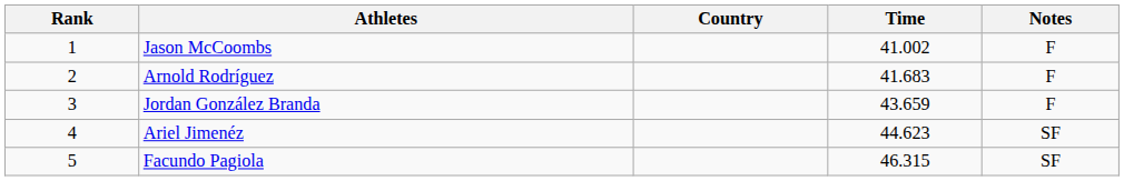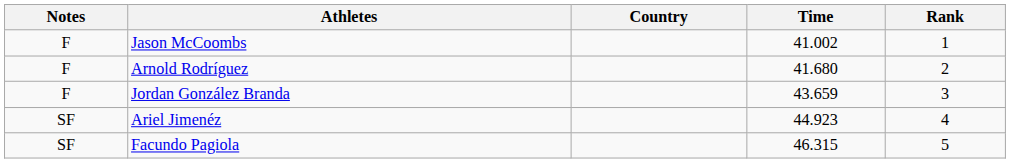 <table class="wikitable" width=50% style="text-align:center">
 <tr>
-<th>Rank</th>
+<th>Notes</th>
 <th>Athletes</th>
 <th>Country</th>
 <th>Time</th>
-<th>Notes</th>
+<th>Rank</th>
 </tr>
 <tr>
-<td>1</td>
+<td>F</td>
 <td align=left><a href='#'>Jason McCoombs</a></td>
 <td align=left></td>
 <td>41.002</td>
-<td>F</td>
+<td>1</td>
 </tr>
 <tr>
-<td>2</td>
+<td>F</td>
 <td align=left><a href='#'>Arnold Rodríguez</a></td>
 <td align=left></td>
-<td>41.683</td>
-<td>F</td>
+<td>41.680</td>
+<td>2</td>
 </tr>
 <tr>
-<td>3</td>
+<td>F</td>
 <td align=left><a href='#'>Jordan González Branda</a></td>
 <td align=left></td>
 <td>43.659</td>
-<td>F</td>
+<td>3</td>
 </tr>
 <tr>
-<td>4</td>
+<td>SF</td>
 <td align=left><a href='#'>Ariel Jimenéz</a></td>
 <td align=left></td>
-<td>44.623</td>
-<td>SF</td>
+<td>44.923</td>
+<td>4</td>
 </tr>
 <tr>
-<td>5</td>
+<td>SF</td>
 <td align=left><a href='#'>Facundo Pagiola</a></td>
 <td align=left></td>
 <td>46.315</td>
-<td>SF</td>
+<td>5</td>
 </tr>
 </table>
